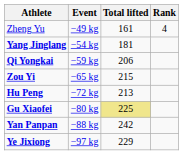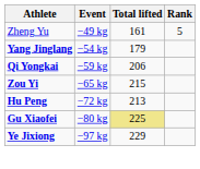 <table class="wikitable" style="font-size:90%">
 <tr>
 <th>Athlete</th>
 <th>Event</th>
 <th>Total lifted</th>
 <th>Rank</th>
 </tr>
 <tr style="text-align:center">
 <td style="text-align:left"><a href='#'>Zheng Yu</a></td>
 <td style="text-align:left"><a href='#'>−49 kg</a></td>
 <td>161</td>
-<td>4</td>
+<td>5</td>
 </tr>
 <tr style="text-align:center">
 <td style="text-align:left"><strong><a href='#'>Yang Jinglang</a></strong></td>
 <td style="text-align:left"><a href='#'>−54 kg</a></td>
-<td>181</td>
+<td>179</td>
 <td></td>
 </tr>
 <tr style="text-align:center">
 <td style="text-align:left"><strong><a href='#'>Qi Yongkai</a></strong></td>
 <td style="text-align:left"><a href='#'>−59 kg</a></td>
 <td>206</td>
 <td></td>
 </tr>
 <tr style="text-align:center">
 <td style="text-align:left"><strong><a href='#'>Zou Yi</a></strong></td>
 <td style="text-align:left"><a href='#'>−65 kg</a></td>
 <td>215</td>
 <td></td>
 </tr>
 <tr style="text-align:center">
 <td style="text-align:left"><strong><a href='#'>Hu Peng</a></strong></td>
 <td style="text-align:left"><a href='#'>−72 kg</a></td>
 <td>213</td>
 <td></td>
 </tr>
 <tr style="text-align:center">
 <td style="text-align:left"><strong><a href='#'>Gu Xiaofei</a></strong></td>
 <td style="text-align:left"><a href='#'>−80 kg</a></td>
 <td style="background: khaki;">225</td>
 <td></td>
 </tr>
 <tr style="text-align:center">
-<td style="text-align:left"><strong><a href='#'>Yan Panpan</a></strong></td>
-<td style="text-align:left"><a href='#'>−88 kg</a></td>
-<td>242 <strong></strong></td>
-<td></td>
-</tr>
-<tr style="text-align:center">
 <td style="text-align:left"><strong><a href='#'>Ye Jixiong</a></strong></td>
 <td style="text-align:left"><a href='#'>−97 kg</a></td>
 <td>229</td>
 <td></td>
 </tr>
 </table>
